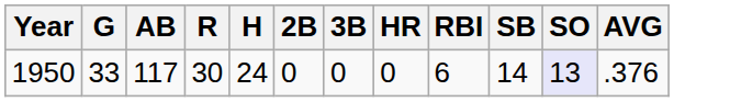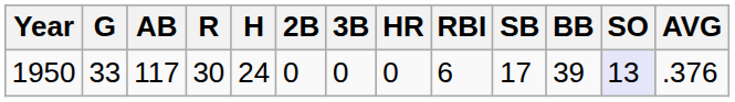 <table class="wikitable">
 <tr>
 <th>Year</th>
 <th>G</th>
 <th>AB</th>
 <th>R</th>
 <th>H</th>
 <th>2B</th>
 <th>3B</th>
 <th>HR</th>
 <th>RBI</th>
 <th>SB</th>
+<th>BB</th>
 <th>SO</th>
 <th>AVG</th>
 </tr>
 <tr>
 <td>1950</td>
 <td>33</td>
 <td>117</td>
 <td>30</td>
 <td>24</td>
 <td>0</td>
 <td>0</td>
 <td>0</td>
 <td>6</td>
-<td>14</td>
+<td>17</td>
+<td>39</td>
 <td style="background: lavender;">13</td>
 <td>.376</td>
 </tr>
 </table>
